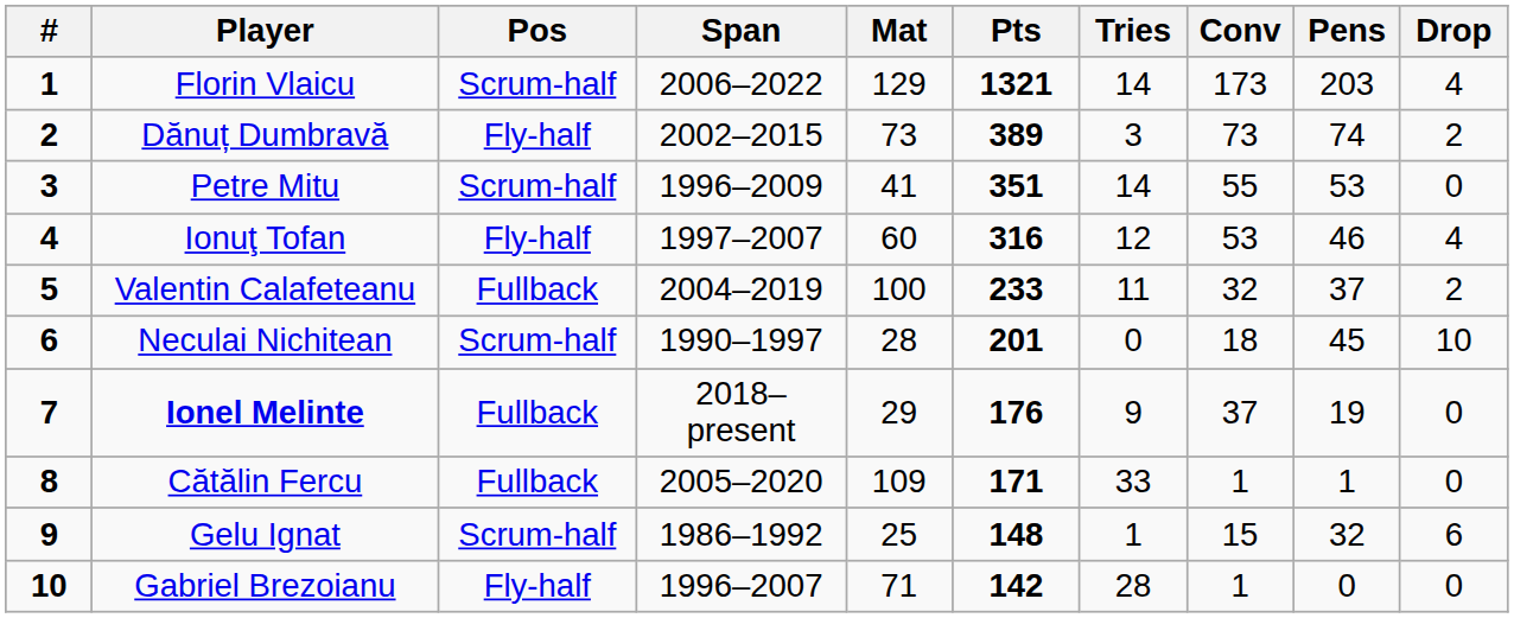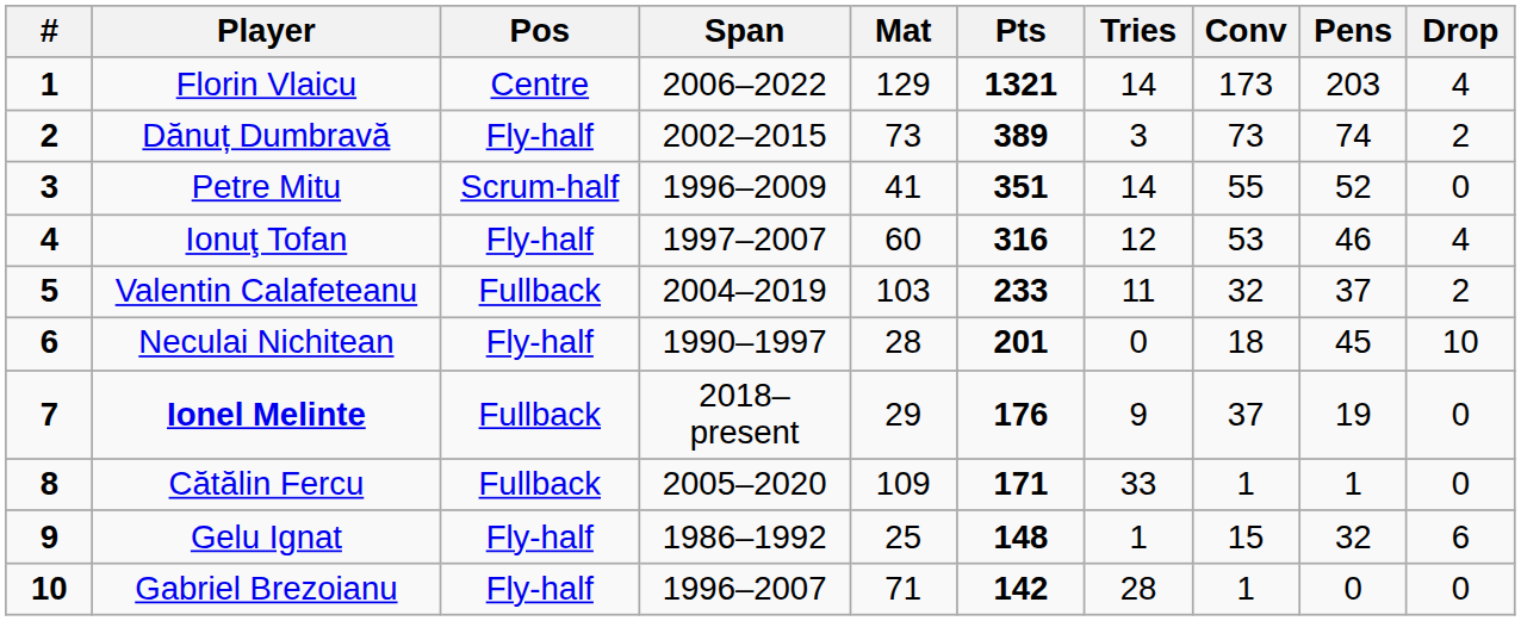 <table class="wikitable" style="font-size:100%; text-align:center;">
 <tr>
 <th style="width:35px;">#</th>
 <th style="width:162px;">Player</th>
 <th style="width:90px;">Pos</th>
 <th style="width:95px;">Span</th>
 <th style="width:45px;">Mat</th>
 <th style="width:55px;">Pts</th>
 <th style="width:45px;">Tries</th>
 <th style="width:45px;">Conv</th>
 <th style="width:45px;">Pens</th>
 <th style="width:45px;">Drop</th>
 </tr>
 <tr>
 <td><strong>1</strong></td>
 <td><a href='#'>Florin Vlaicu</a></td>
-<td><a href='#'>Scrum-half</a></td>
+<td><a href='#'>Centre</a></td>
 <td>2006–2022</td>
 <td>129</td>
 <td><strong>1321</strong></td>
 <td>14</td>
 <td>173</td>
 <td>203</td>
 <td>4</td>
 </tr>
 <tr>
 <td><strong>2</strong></td>
 <td><a href='#'>Dănuț Dumbravă</a></td>
 <td><a href='#'>Fly-half</a></td>
 <td>2002–2015</td>
 <td>73</td>
 <td><strong>389</strong></td>
 <td>3</td>
 <td>73</td>
 <td>74</td>
 <td>2</td>
 </tr>
 <tr>
 <td><strong>3</strong></td>
 <td><a href='#'>Petre Mitu</a></td>
 <td><a href='#'>Scrum-half</a></td>
 <td>1996–2009</td>
 <td>41</td>
 <td><strong>351</strong></td>
 <td>14</td>
 <td>55</td>
-<td>53</td>
+<td>52</td>
 <td>0</td>
 </tr>
 <tr>
 <td><strong>4</strong></td>
 <td><a href='#'>Ionuţ Tofan</a></td>
 <td><a href='#'>Fly-half</a></td>
 <td>1997–2007</td>
 <td>60</td>
 <td><strong>316</strong></td>
 <td>12</td>
 <td>53</td>
 <td>46</td>
 <td>4</td>
 </tr>
 <tr>
 <td><strong>5</strong></td>
 <td><a href='#'>Valentin Calafeteanu</a></td>
 <td><a href='#'>Fullback</a></td>
 <td>2004–2019</td>
-<td>100</td>
+<td>103</td>
 <td><strong>233</strong></td>
 <td>11</td>
 <td>32</td>
 <td>37</td>
 <td>2</td>
 </tr>
 <tr>
 <td><strong>6</strong></td>
 <td><a href='#'>Neculai Nichitean</a></td>
-<td><a href='#'>Scrum-half</a></td>
+<td><a href='#'>Fly-half</a></td>
 <td>1990–1997</td>
 <td>28</td>
 <td><strong>201</strong></td>
 <td>0</td>
 <td>18</td>
 <td>45</td>
 <td>10</td>
 </tr>
 <tr>
 <td><strong>7</strong></td>
 <td><strong><a href='#'>Ionel Melinte</a></strong></td>
 <td><a href='#'>Fullback</a></td>
 <td>2018–present</td>
 <td>29</td>
 <td><strong>176</strong></td>
 <td>9</td>
 <td>37</td>
 <td>19</td>
 <td>0</td>
 </tr>
 <tr>
 <td><strong>8</strong></td>
 <td><a href='#'>Cătălin Fercu</a></td>
 <td><a href='#'>Fullback</a></td>
 <td>2005–2020</td>
 <td>109</td>
 <td><strong>171</strong></td>
 <td>33</td>
 <td>1</td>
 <td>1</td>
 <td>0</td>
 </tr>
 <tr>
 <td><strong>9</strong></td>
 <td><a href='#'>Gelu Ignat</a></td>
-<td><a href='#'>Scrum-half</a></td>
+<td><a href='#'>Fly-half</a></td>
 <td>1986–1992</td>
 <td>25</td>
 <td><strong>148</strong></td>
 <td>1</td>
 <td>15</td>
 <td>32</td>
 <td>6</td>
 </tr>
 <tr>
 <td><strong>10</strong></td>
 <td><a href='#'>Gabriel Brezoianu</a></td>
 <td><a href='#'>Fly-half</a></td>
 <td>1996–2007</td>
 <td>71</td>
 <td><strong>142</strong></td>
 <td>28</td>
 <td>1</td>
 <td>0</td>
 <td>0</td>
 </tr>
 </table>
